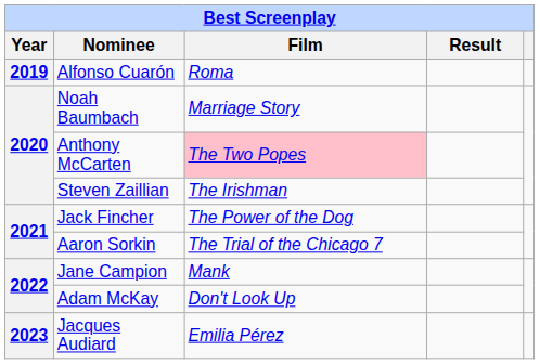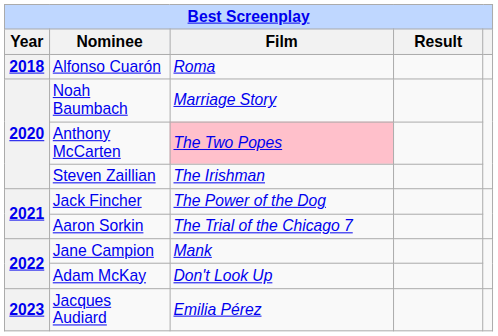 <table class="wikitable plainrowheaders" style="width:80%;">
 <tr style="background:#bfd7ff;">
 <td colspan="6" style="text-align:center;"><strong><a href='#'>Best Screenplay</a></strong></td>
 </tr>
 <tr style="background:#ebf5ff;">
 <th style="width:1%;">Year</th>
 <th style="width:15%;">Nominee</th>
 <th style="width:30%;">Film</th>
 <th style="width:12%;">Result</th>
 <th style="width:1%;"></th>
 </tr>
 <tr>
-<th scope=row style="text-align:center;"><a href='#'>2019</a></th>
+<th scope=row style="text-align:center;"><a href='#'>2018</a></th>
 <td><a href='#'>Alfonso Cuarón</a></td>
 <td><em><a href='#'>Roma</a></em></td>
 <td></td>
 <td style="text-align:center;"></td>
 </tr>
 <tr>
 <th scope=row rowspan="3" style="text-align:center;"><a href='#'>2020</a></th>
 <td><a href='#'>Noah Baumbach</a></td>
 <td><em><a href='#'>Marriage Story</a></em></td>
 <td></td>
 <td rowspan="3" style="text-align:center;"></td>
 </tr>
 <tr>
 <td><a href='#'>Anthony McCarten</a></td>
 <td style="background: pink;"><em><a href='#'>The Two Popes</a></em></td>
 <td></td>
 </tr>
 <tr>
 <td><a href='#'>Steven Zaillian</a></td>
 <td><em><a href='#'>The Irishman</a></em></td>
 <td></td>
 </tr>
 <tr>
 <th scope="row" rowspan="2" style="text-align:center;"><a href='#'>2021</a></th>
 <td><a href='#'>Jack Fincher</a></td>
 <td><em><a href='#'>The Power of the Dog</a></em></td>
 <td></td>
 <td rowspan="2" style="text-align:center;"></td>
 </tr>
 <tr>
 <td><a href='#'>Aaron Sorkin</a></td>
 <td><em><a href='#'>The Trial of the Chicago 7</a></em></td>
 <td></td>
 </tr>
 <tr>
 <th scope="row" rowspan="2" style="text-align:center;"><a href='#'>2022</a></th>
 <td><a href='#'>Jane Campion</a></td>
 <td><em><a href='#'>Mank</a></em></td>
 <td></td>
 <td rowspan="2" style="text-align:center;"></td>
 </tr>
 <tr>
 <td><a href='#'>Adam McKay</a></td>
 <td><em><a href='#'>Don't Look Up</a></em></td>
 <td></td>
 </tr>
 <tr>
 <th scope=row style="text-align:center;"><a href='#'>2023</a></th>
 <td><a href='#'>Jacques Audiard</a></td>
 <td><em><a href='#'>Emilia Pérez</a></em></td>
 <td></td>
 <td></td>
 </tr>
 </table>
